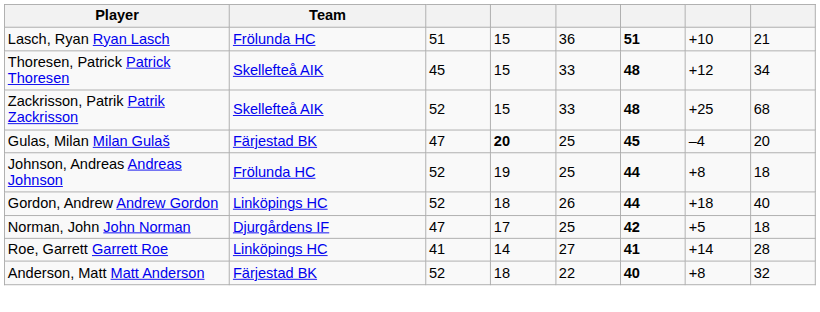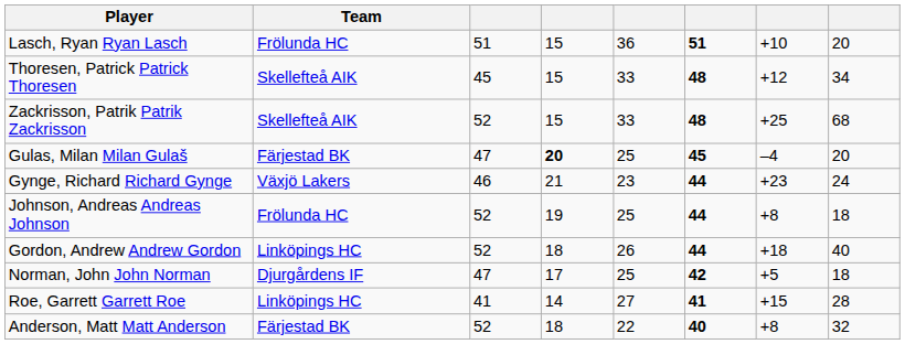 <table class="wikitable sortable">
 <tr>
 <th style="width: 15em;">Player</th>
 <th style="width: 13em;">Team</th>
 <th style="width: 4em;"></th>
 <th style="width: 4em;"></th>
 <th style="width: 4em;"></th>
 <th style="width: 4em;"></th>
 <th style="width: 4em;"></th>
 <th style="width: 4em;"></th>
 </tr>
 <tr>
 <td><span>Lasch, Ryan</span> <a href='#'>Ryan Lasch</a></td>
 <td><a href='#'>Frölunda HC</a></td>
 <td>51</td>
 <td>15</td>
 <td>36</td>
 <td><strong>51</strong></td>
 <td>+10</td>
-<td>21</td>
+<td>20</td>
 </tr>
 <tr>
 <td><span>Thoresen, Patrick</span> <a href='#'>Patrick Thoresen</a></td>
 <td><a href='#'>Skellefteå AIK</a></td>
 <td>45</td>
 <td>15</td>
 <td>33</td>
 <td><strong>48</strong></td>
 <td>+12</td>
 <td>34</td>
 </tr>
 <tr>
 <td><span>Zackrisson, Patrik</span> <a href='#'>Patrik Zackrisson</a></td>
 <td><a href='#'>Skellefteå AIK</a></td>
 <td>52</td>
 <td>15</td>
 <td>33</td>
 <td><strong>48</strong></td>
 <td>+25</td>
 <td>68</td>
 </tr>
 <tr>
 <td><span>Gulas, Milan</span> <a href='#'>Milan Gulaš</a></td>
 <td><a href='#'>Färjestad BK</a></td>
 <td>47</td>
 <td><strong>20</strong></td>
 <td>25</td>
 <td><strong>45</strong></td>
 <td>–4</td>
 <td>20</td>
+</tr>
+<tr>
+<td><span>Gynge, Richard</span> <a href='#'>Richard Gynge</a></td>
+<td><a href='#'>Växjö Lakers</a></td>
+<td>46</td>
+<td>21</td>
+<td>23</td>
+<td><strong>44</strong></td>
+<td>+23</td>
+<td>24</td>
 </tr>
 <tr>
 <td><span>Johnson, Andreas</span> <a href='#'>Andreas Johnson</a></td>
 <td><a href='#'>Frölunda HC</a></td>
 <td>52</td>
 <td>19</td>
 <td>25</td>
 <td><strong>44</strong></td>
 <td>+8</td>
 <td>18</td>
 </tr>
 <tr>
 <td><span>Gordon, Andrew</span> <a href='#'>Andrew Gordon</a></td>
 <td><a href='#'>Linköpings HC</a></td>
 <td>52</td>
 <td>18</td>
 <td>26</td>
 <td><strong>44</strong></td>
 <td>+18</td>
 <td>40</td>
 </tr>
 <tr>
 <td><span>Norman, John</span> <a href='#'>John Norman</a></td>
 <td><a href='#'>Djurgårdens IF</a></td>
 <td>47</td>
 <td>17</td>
 <td>25</td>
 <td><strong>42</strong></td>
 <td>+5</td>
 <td>18</td>
 </tr>
 <tr>
 <td><span>Roe, Garrett</span> <a href='#'>Garrett Roe</a></td>
 <td><a href='#'>Linköpings HC</a></td>
 <td>41</td>
 <td>14</td>
 <td>27</td>
 <td><strong>41</strong></td>
-<td>+14</td>
+<td>+15</td>
 <td>28</td>
 </tr>
 <tr>
 <td><span>Anderson, Matt</span> <a href='#'>Matt Anderson</a></td>
 <td><a href='#'>Färjestad BK</a></td>
 <td>52</td>
 <td>18</td>
 <td>22</td>
 <td><strong>40</strong></td>
 <td>+8</td>
 <td>32</td>
 </tr>
 </table>
